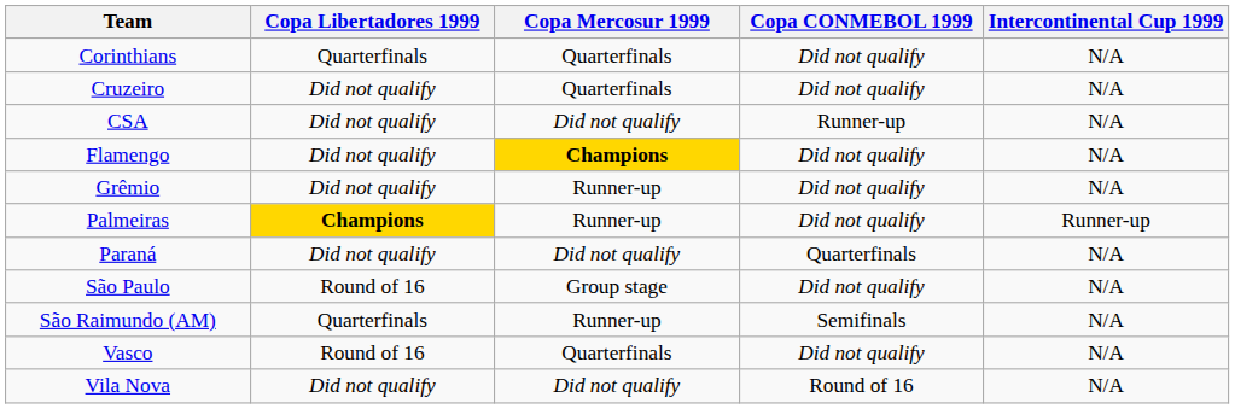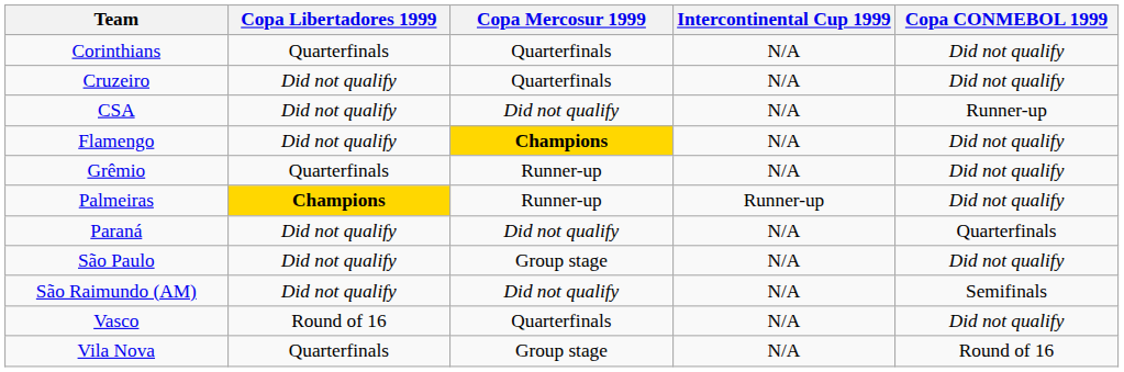 <table class="wikitable">
 <tr>
 <th width= 20%>Team</th>
 <th width= 20%><a href='#'>Copa Libertadores 1999</a></th>
 <th width= 20%><a href='#'>Copa Mercosur 1999</a></th>
+<th width= 20%><a href='#'>Intercontinental Cup 1999</a></th>
 <th width= 20%><a href='#'>Copa CONMEBOL 1999</a></th>
-<th width= 20%><a href='#'>Intercontinental Cup 1999</a></th>
 </tr>
 <tr align="center">
 <td><a href='#'>Corinthians</a></td>
 <td>Quarterfinals</td>
 <td>Quarterfinals</td>
+<td>N/A</td>
 <td><em>Did not qualify</em></td>
-<td>N/A</td>
 </tr>
 <tr align="center">
 <td><a href='#'>Cruzeiro</a></td>
 <td><em>Did not qualify</em></td>
 <td>Quarterfinals</td>
+<td>N/A</td>
 <td><em>Did not qualify</em></td>
-<td>N/A</td>
 </tr>
 <tr align="center">
 <td><a href='#'>CSA</a></td>
 <td><em>Did not qualify</em></td>
 <td><em>Did not qualify</em></td>
+<td>N/A</td>
 <td>Runner-up</td>
-<td>N/A</td>
 </tr>
 <tr align="center">
 <td><a href='#'>Flamengo</a></td>
 <td><em>Did not qualify</em></td>
 <td bgcolor = "gold"><strong>Champions</strong></td>
+<td>N/A</td>
 <td><em>Did not qualify</em></td>
-<td>N/A</td>
 </tr>
 <tr align="center">
 <td><a href='#'>Grêmio</a></td>
+<td>Quarterfinals</td>
+<td>Runner-up</td>
+<td>N/A</td>
 <td><em>Did not qualify</em></td>
-<td>Runner-up</td>
-<td><em>Did not qualify</em></td>
-<td>N/A</td>
 </tr>
 <tr align="center">
 <td><a href='#'>Palmeiras</a></td>
 <td bgcolor = "gold"><strong>Champions</strong></td>
 <td>Runner-up</td>
+<td>Runner-up</td>
 <td><em>Did not qualify</em></td>
-<td>Runner-up</td>
 </tr>
 <tr align="center">
 <td><a href='#'>Paraná</a></td>
 <td><em>Did not qualify</em></td>
 <td><em>Did not qualify</em></td>
+<td>N/A</td>
 <td>Quarterfinals</td>
-<td>N/A</td>
 </tr>
 <tr align="center">
 <td><a href='#'>São Paulo</a></td>
-<td>Round of 16</td>
+<td><em>Did not qualify</em></td>
 <td>Group stage</td>
+<td>N/A</td>
 <td><em>Did not qualify</em></td>
-<td>N/A</td>
 </tr>
 <tr align="center">
 <td><a href='#'>São Raimundo (AM)</a></td>
-<td>Quarterfinals</td>
-<td>Runner-up</td>
+<td><em>Did not qualify</em></td>
+<td><em>Did not qualify</em></td>
+<td>N/A</td>
 <td>Semifinals</td>
-<td>N/A</td>
 </tr>
 <tr align="center">
 <td><a href='#'>Vasco</a></td>
 <td>Round of 16</td>
 <td>Quarterfinals</td>
+<td>N/A</td>
 <td><em>Did not qualify</em></td>
-<td>N/A</td>
 </tr>
 <tr align="center">
 <td><a href='#'>Vila Nova</a></td>
-<td><em>Did not qualify</em></td>
-<td><em>Did not qualify</em></td>
+<td>Quarterfinals</td>
+<td>Group stage</td>
+<td>N/A</td>
 <td>Round of 16</td>
-<td>N/A</td>
 </tr>
 </table>
